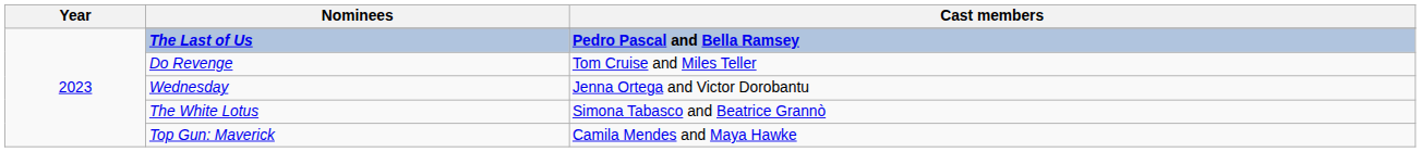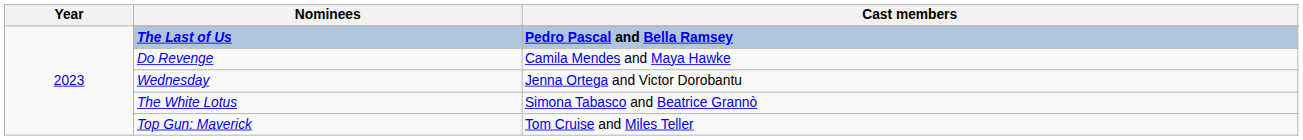 <table class="wikitable" width="95%" cellpadding="5">
 <tr>
 <th width="10%">Year</th>
 <th width="30%">Nominees</th>
 <th width="60%">Cast members</th>
 </tr>
 <tr>
 <td rowspan="6" align="center"><a href='#'>2023</a></td>
 </tr>
 <tr style="background:#B0C4DE;">
 <td><strong><em><a href='#'>The Last of Us</a></em></strong></td>
 <td><strong><a href='#'>Pedro Pascal</a> and <a href='#'>Bella Ramsey</a></strong></td>
 </tr>
 <tr>
 <td><em><a href='#'>Do Revenge</a></em></td>
-<td><a href='#'>Tom Cruise</a> and <a href='#'>Miles Teller</a></td>
+<td><a href='#'>Camila Mendes</a> and <a href='#'>Maya Hawke</a></td>
 </tr>
 <tr>
 <td><em><a href='#'>Wednesday</a></em></td>
 <td><a href='#'>Jenna Ortega</a> and Victor Dorobantu</td>
 </tr>
 <tr>
 <td><em><a href='#'>The White Lotus</a></em></td>
 <td><a href='#'>Simona Tabasco</a> and <a href='#'>Beatrice Grannò</a></td>
 </tr>
 <tr>
 <td><em><a href='#'>Top Gun: Maverick</a></em></td>
-<td><a href='#'>Camila Mendes</a> and <a href='#'>Maya Hawke</a></td>
+<td><a href='#'>Tom Cruise</a> and <a href='#'>Miles Teller</a></td>
 </tr>
 </table>
